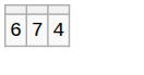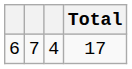 <table class="wikitable">
 <tr>
 <th></th>
 <th></th>
 <th></th>
+<th>Total</th>
 </tr>
 <tr style="text-align:center;">
 <td>6</td>
 <td>7</td>
 <td>4</td>
+<td>17</td>
 </tr>
 </table>
